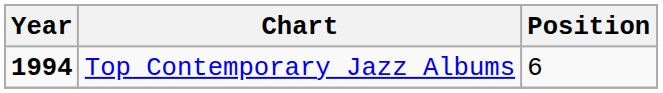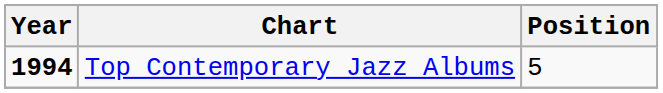 <table class="wikitable">
 <tr>
 <th>Year</th>
 <th>Chart</th>
 <th>Position</th>
 </tr>
 <tr>
 <td><strong>1994</strong></td>
 <td><a href='#'>Top Contemporary Jazz Albums</a></td>
-<td>6</td>
+<td>5</td>
 </tr>
 <tr>
 </tr>
 </table>
